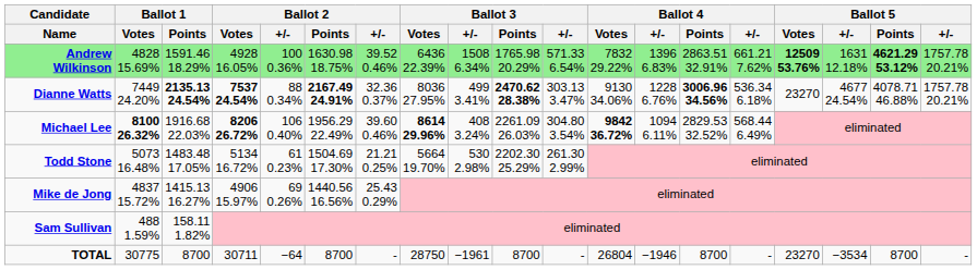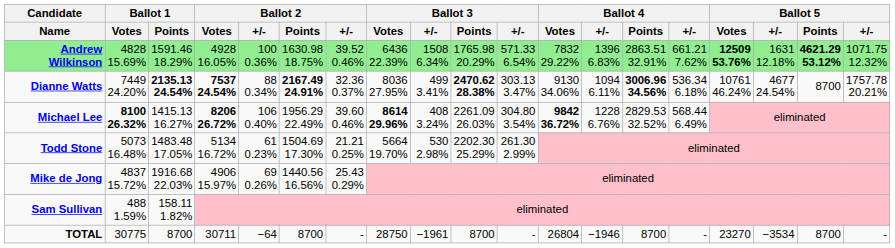 <table class="wikitable">
 <tr>
 <th>Candidate</th>
 <th colspan = "2">Ballot 1</th>
 <th colspan = "4">Ballot 2</th>
 <th colspan = "4">Ballot 3</th>
 <th colspan = "4">Ballot 4</th>
 <th colspan = "4">Ballot 5</th>
 </tr>
 <tr>
 <th>Name</th>
 <th style="width:50px;">Votes</th>
 <th style="width:50px;">Points</th>
 <th style="width:50px;">Votes</th>
 <th style="width:50px;">+/-</th>
 <th style="width:50px;">Points</th>
 <th style="width:50px;">+/-</th>
 <th style="width:50px;">Votes</th>
 <th style="width:50px;">+/-</th>
 <th style="width:50px;">Points</th>
 <th style="width:50px;">+/-</th>
 <th style="width:50px;">Votes</th>
 <th style="width:50px;">+/-</th>
 <th style="width:50px;">Points</th>
 <th style="width:50px;">+/-</th>
 <th style="width:50px;">Votes</th>
 <th style="width:50px;">+/-</th>
 <th style="width:50px;">Points</th>
 <th style="width:50px;">+/-</th>
 </tr>
 <tr style="text-align:right;background:lightgreen;">
 <td><strong><a href='#'>Andrew Wilkinson</a></strong></td>
 <td>4828<br>15.69%</td>
 <td>1591.46<br>18.29%</td>
 <td>4928<br>16.05%</td>
 <td>100<br>0.36%</td>
 <td>1630.98<br>18.75%</td>
 <td>39.52<br>0.46%</td>
 <td>6436<br>22.39%</td>
 <td>1508<br>6.34%</td>
 <td>1765.98<br>20.29%</td>
 <td>571.33<br>6.54%</td>
 <td>7832<br>29.22%</td>
 <td>1396<br>6.83%</td>
 <td>2863.51<br>32.91%</td>
 <td>661.21<br>7.62%</td>
 <td><strong>12509<br>53.76%</strong></td>
 <td>1631<br>12.18%</td>
 <td><strong>4621.29<br>53.12%</strong></td>
-<td>1757.78<br>20.21%</td>
+<td>1071.75<br>12.32%</td>
 </tr>
 <tr style="text-align:right;">
 <td><strong><a href='#'>Dianne Watts</a></strong></td>
 <td>7449<br>24.20%</td>
 <td><strong>2135.13<br>24.54%</strong></td>
 <td><strong>7537<br>24.54%</strong></td>
 <td>88<br>0.34%</td>
 <td><strong>2167.49<br>24.91%</strong></td>
 <td>32.36<br>0.37%</td>
 <td>8036<br>27.95%</td>
 <td>499<br>3.41%</td>
 <td><strong>2470.62<br>28.38%</strong></td>
 <td>303.13<br>3.47%</td>
 <td>9130<br>34.06%</td>
-<td>1228<br>6.76%</td>
+<td>1094<br>6.11%</td>
 <td><strong>3006.96<br>34.56%</strong></td>
 <td>536.34<br>6.18%</td>
-<td>23270</td>
+<td>10761<br>46.24%</td>
 <td>4677<br>24.54%</td>
-<td>4078.71<br>46.88%</td>
+<td>8700</td>
 <td>1757.78<br>20.21%</td>
 </tr>
 <tr style="text-align:right;">
 <td><strong><a href='#'>Michael Lee</a></strong></td>
 <td><strong>8100<br>26.32%</strong></td>
-<td>1916.68<br>22.03%</td>
+<td>1415.13<br>16.27%</td>
 <td><strong>8206<br>26.72%</strong></td>
 <td>106<br>0.40%</td>
 <td>1956.29<br>22.49%</td>
 <td>39.60<br>0.46%</td>
 <td><strong>8614<br>29.96%</strong></td>
 <td>408<br>3.24%</td>
 <td>2261.09<br>26.03%</td>
 <td>304.80<br>3.54%</td>
 <td><strong>9842<br>36.72%</strong></td>
-<td>1094<br>6.11%</td>
+<td>1228<br>6.76%</td>
 <td>2829.53<br>32.52%</td>
 <td>568.44<br>6.49%</td>
 <td style="text-align:center; background:pink" colspan=4>eliminated</td>
 </tr>
 <tr style="text-align:right;">
 <td><strong><a href='#'>Todd Stone</a></strong></td>
 <td>5073<br>16.48%</td>
 <td>1483.48<br>17.05%</td>
 <td>5134<br>16.72%</td>
 <td>61<br>0.23%</td>
 <td>1504.69<br>17.30%</td>
 <td>21.21<br>0.25%</td>
 <td>5664<br>19.70%</td>
 <td>530<br>2.98%</td>
 <td>2202.30<br>25.29%</td>
 <td>261.30<br>2.99%</td>
 <td style="text-align:center; background:pink" colspan=8>eliminated</td>
 </tr>
 <tr style="text-align:right;">
 <td><strong><a href='#'>Mike de Jong</a></strong></td>
 <td>4837<br>15.72%</td>
-<td>1415.13<br>16.27%</td>
+<td>1916.68<br>22.03%</td>
 <td>4906<br>15.97%</td>
 <td>69<br>0.26%</td>
 <td>1440.56<br>16.56%</td>
 <td>25.43<br>0.29%</td>
 <td style="text-align:center; background:pink" colspan=12>eliminated</td>
 </tr>
 <tr style="text-align:right;">
 <td><strong><a href='#'>Sam Sullivan</a></strong></td>
 <td>488<br>1.59%</td>
 <td>158.11<br>1.82%</td>
 <td style="text-align:center; background:pink" colspan=16>eliminated</td>
 </tr>
 <tr style="text-align:right;">
 <td><strong>TOTAL</strong></td>
 <td>30775</td>
 <td>8700</td>
 <td>30711</td>
 <td>−64</td>
 <td>8700</td>
 <td>-</td>
 <td>28750</td>
 <td>−1961</td>
 <td>8700</td>
 <td>-</td>
 <td>26804</td>
 <td>−1946</td>
 <td>8700</td>
 <td>-</td>
 <td>23270</td>
 <td>−3534</td>
 <td>8700</td>
 <td>-</td>
 </tr>
 </table>
